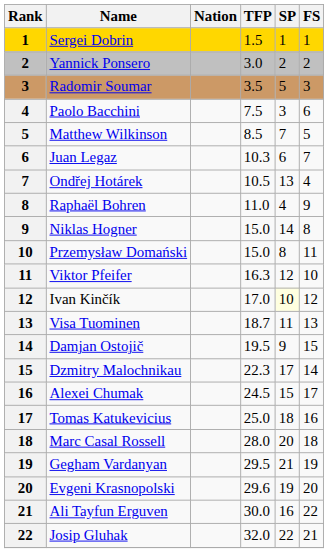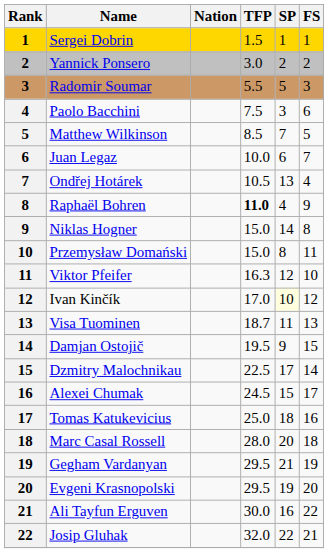 <table class="wikitable">
 <tr>
 <th>Rank</th>
 <th>Name</th>
 <th>Nation</th>
 <th>TFP</th>
 <th>SP</th>
 <th>FS</th>
 </tr>
 <tr bgcolor="gold">
 <td align="center"><strong>1</strong></td>
 <td><a href='#'>Sergei Dobrin</a></td>
 <td></td>
 <td>1.5</td>
 <td>1</td>
 <td>1</td>
 </tr>
 <tr bgcolor="silver">
 <td align="center"><strong>2</strong></td>
 <td><a href='#'>Yannick Ponsero</a></td>
 <td></td>
 <td>3.0</td>
 <td>2</td>
 <td>2</td>
 </tr>
 <tr bgcolor="cc9966">
 <td align="center"><strong>3</strong></td>
 <td><a href='#'>Radomir Soumar</a></td>
 <td></td>
-<td>3.5</td>
+<td>5.5</td>
 <td>5</td>
 <td>3</td>
 </tr>
 <tr>
 <th>4</th>
 <td><a href='#'>Paolo Bacchini</a></td>
 <td></td>
 <td>7.5</td>
 <td>3</td>
 <td>6</td>
 </tr>
 <tr>
 <th>5</th>
 <td><a href='#'>Matthew Wilkinson</a></td>
 <td></td>
 <td>8.5</td>
 <td>7</td>
 <td>5</td>
 </tr>
 <tr>
 <th>6</th>
 <td><a href='#'>Juan Legaz</a></td>
 <td></td>
-<td>10.3</td>
+<td>10.0</td>
 <td>6</td>
 <td>7</td>
 </tr>
 <tr>
 <th>7</th>
 <td><a href='#'>Ondřej Hotárek</a></td>
 <td></td>
 <td>10.5</td>
 <td>13</td>
 <td>4</td>
 </tr>
 <tr>
 <th>8</th>
 <td><a href='#'>Raphaël Bohren</a></td>
 <td></td>
-<td>11.0</td>
+<td><strong>11.0</strong></td>
 <td>4</td>
 <td>9</td>
 </tr>
 <tr>
 <th>9</th>
 <td><a href='#'>Niklas Hogner</a></td>
 <td></td>
 <td>15.0</td>
 <td>14</td>
 <td>8</td>
 </tr>
 <tr>
 <th>10</th>
 <td><a href='#'>Przemysław Domański</a></td>
 <td></td>
 <td>15.0</td>
 <td>8</td>
 <td>11</td>
 </tr>
 <tr>
 <th>11</th>
 <td><a href='#'>Viktor Pfeifer</a></td>
 <td></td>
 <td>16.3</td>
 <td>12</td>
 <td>10</td>
 </tr>
 <tr>
 <th>12</th>
 <td>Ivan Kinčík</td>
 <td></td>
 <td>17.0</td>
 <td style="background: lightyellow;">10</td>
 <td>12</td>
 </tr>
 <tr>
 <th>13</th>
 <td><a href='#'>Visa Tuominen</a></td>
 <td></td>
 <td>18.7</td>
 <td>11</td>
 <td>13</td>
 </tr>
 <tr>
 <th>14</th>
 <td><a href='#'>Damjan Ostojič</a></td>
 <td></td>
 <td>19.5</td>
 <td>9</td>
 <td>15</td>
 </tr>
 <tr>
 <th>15</th>
 <td><a href='#'>Dzmitry Malochnikau</a></td>
 <td></td>
-<td>22.3</td>
+<td>22.5</td>
 <td>17</td>
 <td>14</td>
 </tr>
 <tr>
 <th>16</th>
 <td><a href='#'>Alexei Chumak</a></td>
 <td></td>
 <td>24.5</td>
 <td>15</td>
 <td>17</td>
 </tr>
 <tr>
 <th>17</th>
 <td><a href='#'>Tomas Katukevicius</a></td>
 <td></td>
 <td>25.0</td>
 <td>18</td>
 <td>16</td>
 </tr>
 <tr>
 <th>18</th>
 <td><a href='#'>Marc Casal Rossell</a></td>
 <td></td>
 <td>28.0</td>
 <td>20</td>
 <td>18</td>
 </tr>
 <tr>
 <th>19</th>
 <td><a href='#'>Gegham Vardanyan</a></td>
 <td></td>
 <td>29.5</td>
 <td>21</td>
 <td>19</td>
 </tr>
 <tr>
 <th>20</th>
 <td><a href='#'>Evgeni Krasnopolski</a></td>
 <td></td>
-<td>29.6</td>
+<td>29.5</td>
 <td>19</td>
 <td>20</td>
 </tr>
 <tr>
 <th>21</th>
 <td><a href='#'>Ali Tayfun Erguven</a></td>
 <td></td>
 <td>30.0</td>
 <td>16</td>
 <td>22</td>
 </tr>
 <tr>
 <th>22</th>
 <td><a href='#'>Josip Gluhak</a></td>
 <td></td>
 <td>32.0</td>
 <td>22</td>
 <td>21</td>
 </tr>
 <tr>
 </tr>
 </table>
